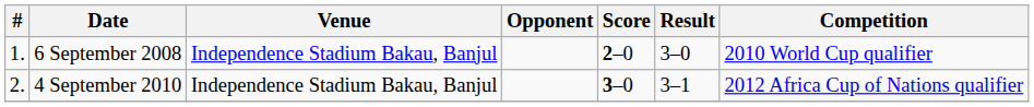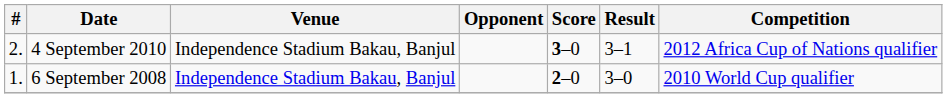 <table class="wikitable">
 <tr>
 <th>#</th>
 <th>Date</th>
 <th>Venue</th>
 <th>Opponent</th>
 <th>Score</th>
 <th>Result</th>
 <th>Competition</th>
 </tr>
 <tr>
+<td>2.</td>
+<td>4 September 2010</td>
+<td>Independence Stadium Bakau, Banjul</td>
+<td></td>
+<td><strong>3</strong>–0</td>
+<td>3–1</td>
+<td><a href='#'>2012 Africa Cup of Nations qualifier</a></td>
+</tr>
+<tr>
 <td>1.</td>
 <td>6 September 2008</td>
 <td><a href='#'>Independence Stadium Bakau</a>, <a href='#'>Banjul</a></td>
 <td></td>
 <td><strong>2</strong>–0</td>
 <td>3–0</td>
 <td><a href='#'>2010 World Cup qualifier</a></td>
 </tr>
 <tr>
-<td>2.</td>
-<td>4 September 2010</td>
-<td>Independence Stadium Bakau, Banjul</td>
-<td></td>
-<td><strong>3</strong>–0</td>
-<td>3–1</td>
-<td><a href='#'>2012 Africa Cup of Nations qualifier</a></td>
-</tr>
-<tr>
 </tr>
 </table>
